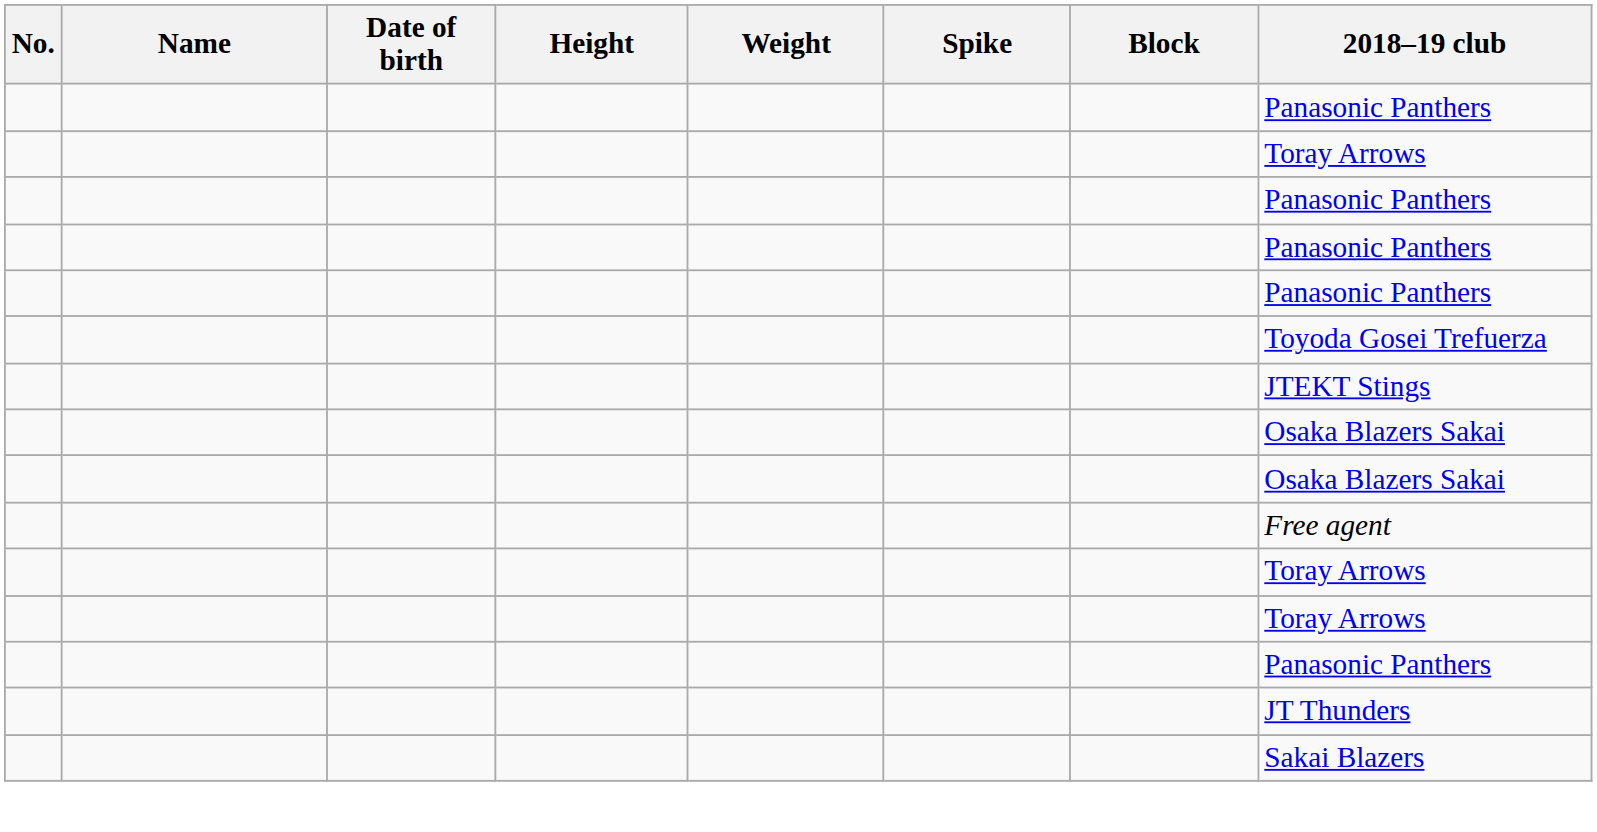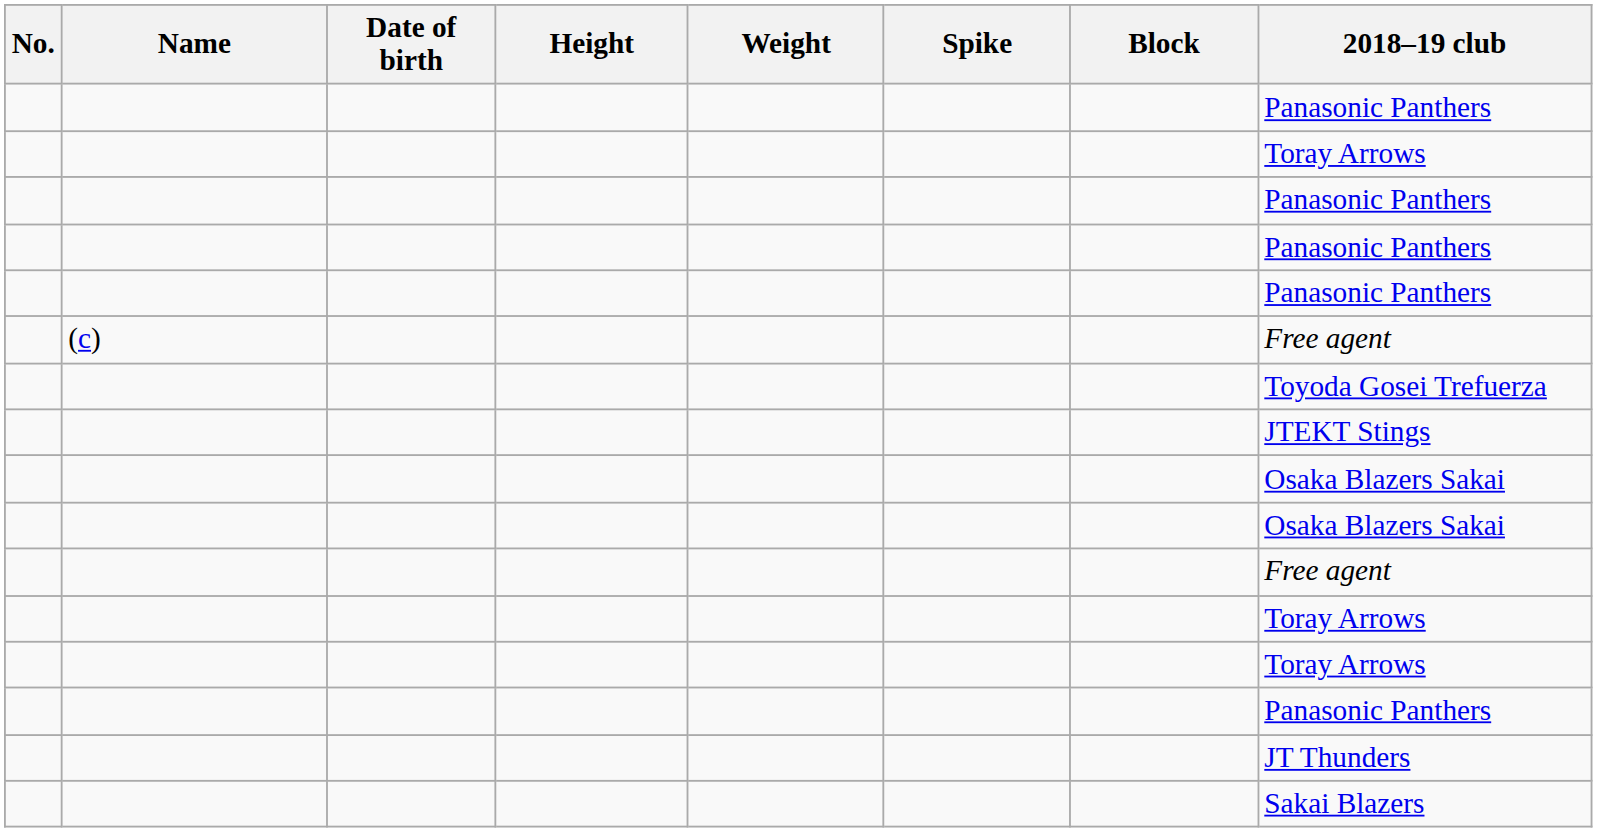 <table class="wikitable sortable" style="font-size:100%; text-align:center;">
 <tr>
 <th>No.</th>
 <th style="width:14em">Name</th>
 <th style="width:8em">Date of birth</th>
 <th style="width:9em">Height</th>
 <th style="width:9em">Weight</th>
 <th style="width:9em">Spike</th>
 <th style="width:9em">Block</th>
 <th style="width:17em">2018–19 club</th>
 </tr>
 <tr>
 <td></td>
 <td style="text-align:left;"></td>
 <td style="text-align:right;"></td>
 <td></td>
 <td></td>
 <td></td>
 <td></td>
 <td style="text-align:left;"> <a href='#'>Panasonic Panthers</a></td>
 </tr>
 <tr>
 <td></td>
 <td style="text-align:left;"></td>
 <td style="text-align:right;"></td>
 <td></td>
 <td></td>
 <td></td>
 <td></td>
 <td style="text-align:left;"> <a href='#'>Toray Arrows</a></td>
 </tr>
 <tr>
 <td></td>
 <td style="text-align:left;"></td>
 <td style="text-align:right;"></td>
 <td></td>
 <td></td>
 <td></td>
 <td></td>
 <td style="text-align:left;"> <a href='#'>Panasonic Panthers</a></td>
 </tr>
 <tr>
 <td></td>
 <td style="text-align:left;"></td>
 <td style="text-align:right;"></td>
 <td></td>
 <td></td>
 <td></td>
 <td></td>
 <td style="text-align:left;"> <a href='#'>Panasonic Panthers</a></td>
 </tr>
 <tr>
 <td></td>
 <td style="text-align:left;"></td>
 <td style="text-align:right;"></td>
 <td></td>
 <td></td>
 <td></td>
 <td></td>
 <td style="text-align:left;"> <a href='#'>Panasonic Panthers</a></td>
+</tr>
+<tr>
+<td></td>
+<td style="text-align:left;"> (<a href='#'>c</a>)</td>
+<td style="text-align:right;"></td>
+<td></td>
+<td></td>
+<td></td>
+<td></td>
+<td style="text-align:left;"><em>Free agent</em></td>
 </tr>
 <tr>
 <td></td>
 <td style="text-align:left;"></td>
 <td style="text-align:right;"></td>
 <td></td>
 <td></td>
 <td></td>
 <td></td>
 <td style="text-align:left;"> <a href='#'>Toyoda Gosei Trefuerza</a></td>
 </tr>
 <tr>
 <td></td>
 <td style="text-align:left;"></td>
 <td style="text-align:right;"></td>
 <td></td>
 <td></td>
 <td></td>
 <td></td>
 <td style="text-align:left;"> <a href='#'>JTEKT Stings</a></td>
 </tr>
 <tr>
 <td></td>
 <td style="text-align:left;"></td>
 <td style="text-align:right;"></td>
 <td></td>
 <td></td>
 <td></td>
 <td></td>
 <td style="text-align:left;"> <a href='#'>Osaka Blazers Sakai</a></td>
 </tr>
 <tr>
 <td></td>
 <td style="text-align:left;"></td>
 <td style="text-align:right;"></td>
 <td></td>
 <td></td>
 <td></td>
 <td></td>
 <td style="text-align:left;"> <a href='#'>Osaka Blazers Sakai</a></td>
 </tr>
 <tr>
 <td></td>
 <td style="text-align:left;"></td>
 <td style="text-align:right;"></td>
 <td></td>
 <td></td>
 <td></td>
 <td></td>
 <td style="text-align:left;"><em>Free agent</em></td>
 </tr>
 <tr>
 <td></td>
 <td style="text-align:left;"></td>
 <td style="text-align:right;"></td>
 <td></td>
 <td></td>
 <td></td>
 <td></td>
 <td style="text-align:left;"> <a href='#'>Toray Arrows</a></td>
 </tr>
 <tr>
 <td></td>
 <td style="text-align:left;"></td>
 <td style="text-align:right;"></td>
 <td></td>
 <td></td>
 <td></td>
 <td></td>
 <td style="text-align:left;"> <a href='#'>Toray Arrows</a></td>
 </tr>
 <tr>
 <td></td>
 <td style="text-align:left;"></td>
 <td style="text-align:right;"></td>
 <td></td>
 <td></td>
 <td></td>
 <td></td>
 <td style="text-align:left;"> <a href='#'>Panasonic Panthers</a></td>
 </tr>
 <tr>
 <td></td>
 <td style="text-align:left;"></td>
 <td style="text-align:right;"></td>
 <td></td>
 <td></td>
 <td></td>
 <td></td>
 <td style="text-align:left;"> <a href='#'>JT Thunders</a></td>
 </tr>
 <tr>
 <td></td>
 <td style="text-align:left;"></td>
 <td style="text-align:right;"></td>
 <td></td>
 <td></td>
 <td></td>
 <td></td>
 <td style="text-align:left;"> <a href='#'>Sakai Blazers</a></td>
 </tr>
 </table>
